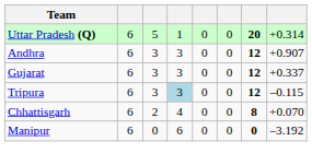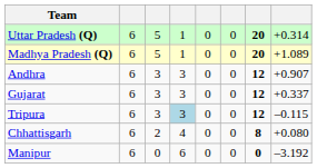 <table class="wikitable" style="text-align:center">
 <tr>
 <th style="width:140px;">Team</th>
 <th style="width:25px;"></th>
 <th style="width:25px;"></th>
 <th style="width:25px;"></th>
 <th style="width:25px;"></th>
 <th style="width:25px;"></th>
 <th style="width:25px;"></th>
 <th style="width:40px;"></th>
 </tr>
 <tr style="background:#cfc;">
 <td style="text-align:left"><a href='#'>Uttar Pradesh</a> <strong>(Q)</strong></td>
 <td>6</td>
 <td>5</td>
 <td>1</td>
 <td>0</td>
 <td>0</td>
 <td><strong>20</strong></td>
 <td>+0.314</td>
+</tr>
+<tr style="background:#ffc;">
+<td style="text-align:left"><a href='#'>Madhya Pradesh</a> <strong>(Q)</strong></td>
+<td>6</td>
+<td>5</td>
+<td>1</td>
+<td>0</td>
+<td>0</td>
+<td><strong>20</strong></td>
+<td>+1.089</td>
 </tr>
 <tr>
 <td style="text-align:left"><a href='#'>Andhra</a></td>
 <td>6</td>
 <td>3</td>
 <td>3</td>
 <td>0</td>
 <td>0</td>
 <td><strong>12</strong></td>
 <td>+0.907</td>
 </tr>
 <tr>
 <td style="text-align:left"><a href='#'>Gujarat</a></td>
 <td>6</td>
 <td>3</td>
 <td>3</td>
 <td>0</td>
 <td>0</td>
 <td><strong>12</strong></td>
 <td>+0.337</td>
 </tr>
 <tr>
 <td style="text-align:left"><a href='#'>Tripura</a></td>
 <td>6</td>
 <td>3</td>
 <td style="background: lightblue;">3</td>
 <td>0</td>
 <td>0</td>
 <td><strong>12</strong></td>
 <td>–0.115</td>
 </tr>
 <tr>
 <td style="text-align:left"><a href='#'>Chhattisgarh</a></td>
 <td>6</td>
 <td>2</td>
 <td>4</td>
 <td>0</td>
 <td>0</td>
 <td><strong>8</strong></td>
-<td>+0.070</td>
+<td>+0.080</td>
 </tr>
 <tr>
 <td style="text-align:left"><a href='#'>Manipur</a></td>
 <td>6</td>
 <td>0</td>
 <td>6</td>
 <td>0</td>
 <td>0</td>
 <td><strong>0</strong></td>
 <td>–3.192</td>
 </tr>
 </table>
